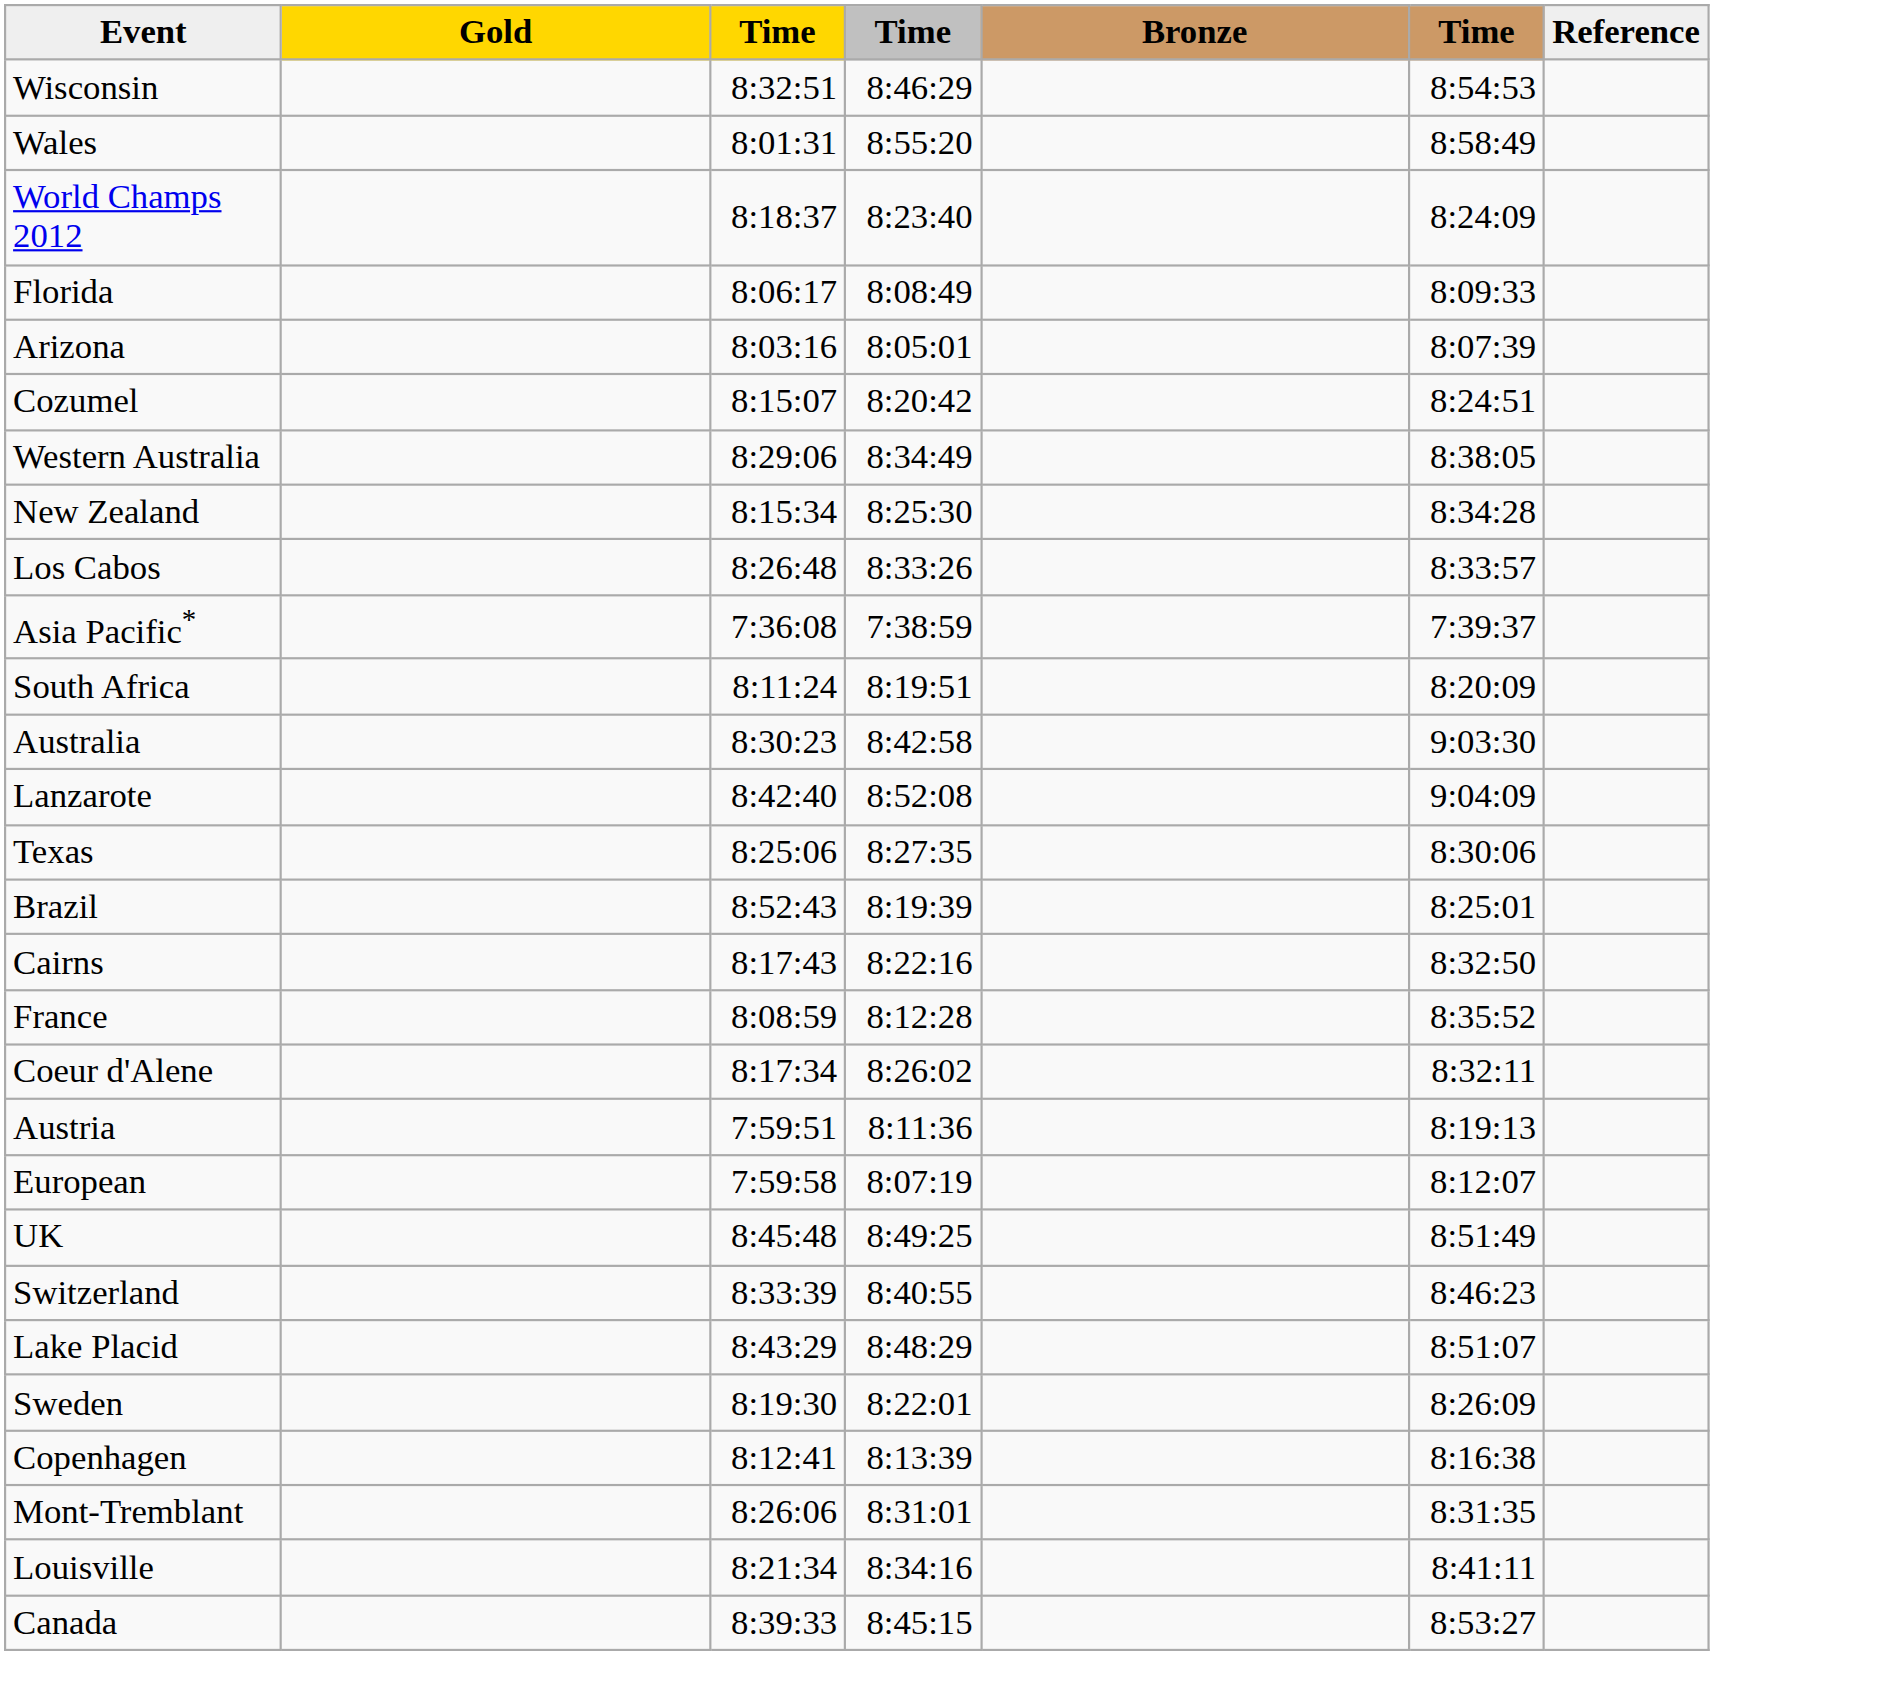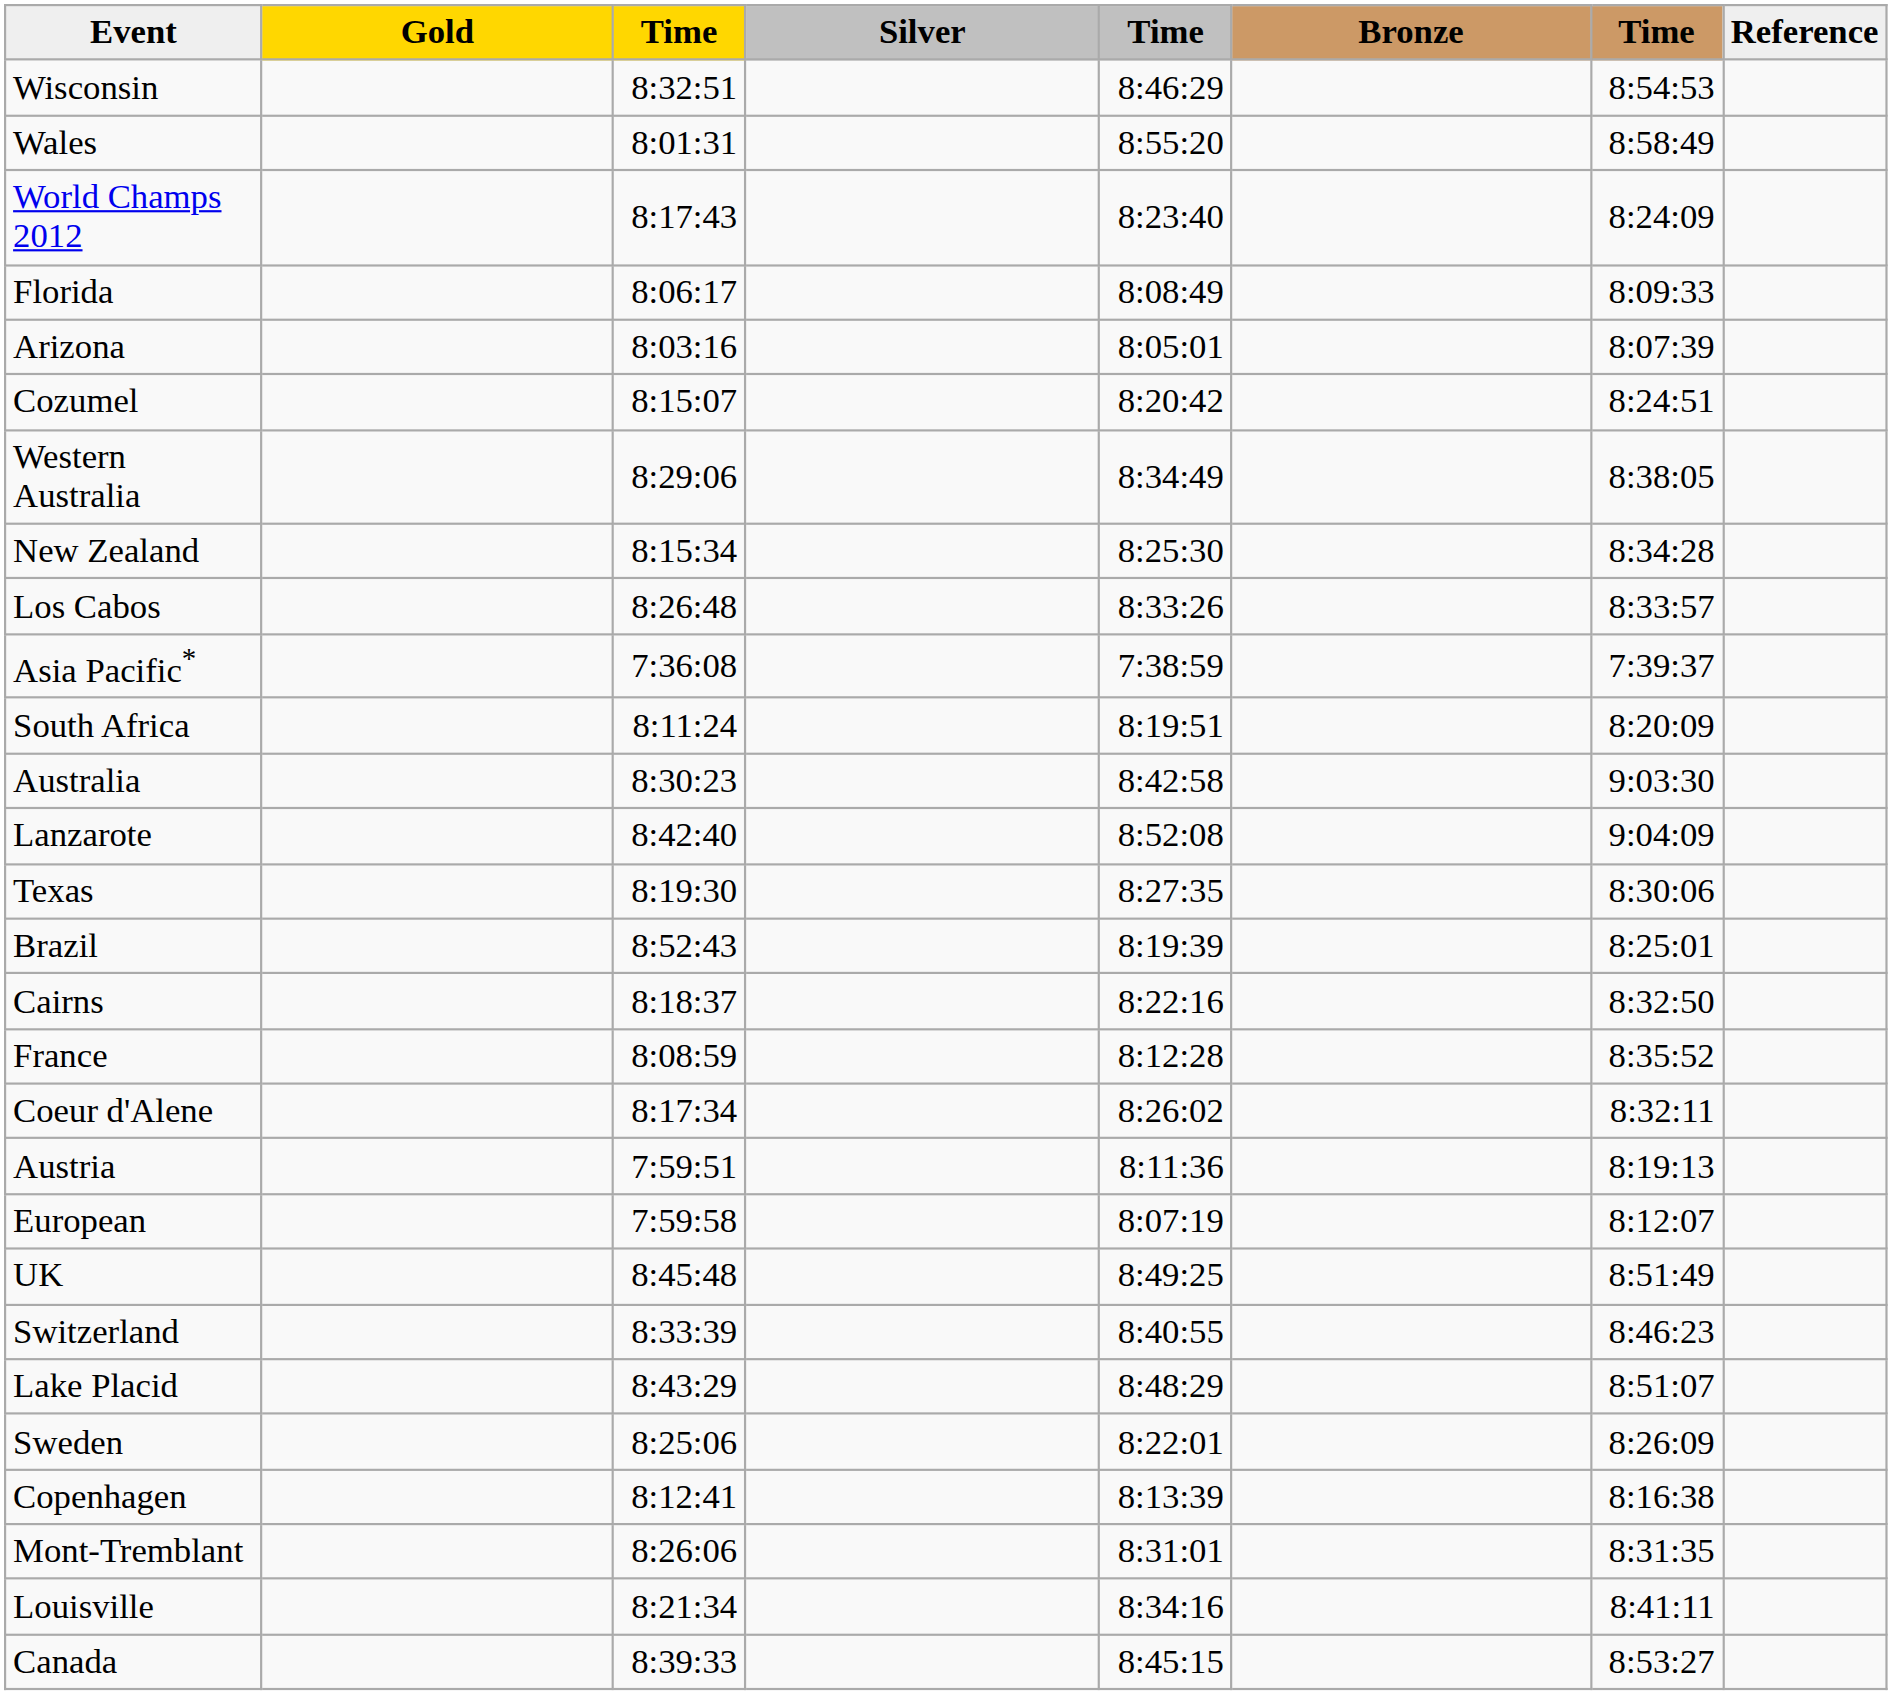 <table class="wikitable sortable">
 <tr align="center">
 <td width="120" bgcolor="efefef"><strong>Event</strong></td>
 <td width="190" bgcolor="gold"><strong>Gold</strong></td>
 <td width="55" bgcolor="gold"><strong>Time</strong></td>
+<td width="190" bgcolor="silver"><strong>Silver</strong></td>
 <td width="55" bgcolor="silver"><strong>Time</strong></td>
 <td width="190" bgcolor="cc9966"><strong>Bronze</strong></td>
 <td width="55" bgcolor="cc9966"><strong>Time</strong></td>
 <td class="unsortable" bgcolor="efefef"><strong>Reference</strong></td>
 </tr>
 <tr>
 <td>Wisconsin</td>
 <td></td>
 <td align="right">8:32:51</td>
+<td></td>
 <td align="right">8:46:29</td>
 <td></td>
 <td align="right">8:54:53</td>
 <td></td>
 </tr>
 <tr>
 <td>Wales</td>
 <td></td>
 <td align="right">8:01:31</td>
+<td></td>
 <td align="right">8:55:20</td>
 <td></td>
 <td align="right">8:58:49</td>
 <td></td>
 </tr>
 <tr>
 <td><a href='#'>World Champs 2012</a></td>
 <td></td>
-<td align="right">8:18:37</td>
+<td align="right">8:17:43</td>
+<td></td>
 <td align="right">8:23:40</td>
 <td></td>
 <td align="right">8:24:09</td>
 <td></td>
 </tr>
 <tr>
 <td>Florida</td>
 <td></td>
 <td align="right">8:06:17</td>
+<td></td>
 <td align="right">8:08:49</td>
 <td></td>
 <td align="right">8:09:33</td>
 <td></td>
 </tr>
 <tr>
 <td>Arizona</td>
 <td></td>
 <td align="right">8:03:16</td>
+<td></td>
 <td align="right">8:05:01</td>
 <td></td>
 <td align="right">8:07:39</td>
 <td></td>
 </tr>
 <tr>
 <td>Cozumel</td>
 <td></td>
 <td align="right">8:15:07</td>
+<td></td>
 <td align="right">8:20:42</td>
 <td></td>
 <td align="right">8:24:51</td>
 <td></td>
 </tr>
 <tr>
 <td>Western Australia</td>
 <td></td>
 <td align="right">8:29:06</td>
+<td></td>
 <td align="right">8:34:49</td>
 <td></td>
 <td align="right">8:38:05</td>
 <td></td>
 </tr>
 <tr>
 <td>New Zealand</td>
 <td></td>
 <td align="right">8:15:34</td>
+<td></td>
 <td align="right">8:25:30</td>
 <td></td>
 <td align="right">8:34:28</td>
 <td></td>
 </tr>
 <tr>
 <td>Los Cabos</td>
 <td></td>
 <td align="right">8:26:48</td>
+<td></td>
 <td align="right">8:33:26</td>
 <td></td>
 <td align="right">8:33:57</td>
 <td></td>
 </tr>
 <tr>
 <td>Asia Pacific<sup>*</sup></td>
 <td></td>
 <td align="right">7:36:08</td>
+<td></td>
 <td align="right">7:38:59</td>
 <td></td>
 <td align="right">7:39:37</td>
 <td></td>
 </tr>
 <tr>
 <td>South Africa</td>
 <td></td>
 <td align="right">8:11:24</td>
+<td></td>
 <td align="right">8:19:51</td>
 <td></td>
 <td align="right">8:20:09</td>
 <td></td>
 </tr>
 <tr>
 <td>Australia</td>
 <td></td>
 <td align="right">8:30:23</td>
+<td></td>
 <td align="right">8:42:58</td>
 <td></td>
 <td align="right">9:03:30</td>
 <td></td>
 </tr>
 <tr>
 <td>Lanzarote</td>
 <td></td>
 <td align="right">8:42:40</td>
+<td></td>
 <td align="right">8:52:08</td>
 <td></td>
 <td align="right">9:04:09</td>
 <td></td>
 </tr>
 <tr>
 <td>Texas</td>
 <td></td>
-<td align="right">8:25:06</td>
+<td align="right">8:19:30</td>
+<td></td>
 <td align="right">8:27:35</td>
 <td></td>
 <td align="right">8:30:06</td>
 <td></td>
 </tr>
 <tr>
 <td>Brazil</td>
 <td></td>
 <td align="right">8:52:43</td>
+<td></td>
 <td align="right">8:19:39</td>
 <td></td>
 <td align="right">8:25:01</td>
 <td></td>
 </tr>
 <tr>
 <td>Cairns</td>
 <td></td>
-<td align="right">8:17:43</td>
+<td align="right">8:18:37</td>
+<td></td>
 <td align="right">8:22:16</td>
 <td></td>
 <td align="right">8:32:50</td>
 <td></td>
 </tr>
 <tr>
 <td>France</td>
 <td></td>
 <td align="right">8:08:59</td>
+<td></td>
 <td align="right">8:12:28</td>
 <td></td>
 <td align="right">8:35:52</td>
 <td></td>
 </tr>
 <tr>
 <td>Coeur d'Alene</td>
 <td></td>
 <td align="right">8:17:34</td>
+<td></td>
 <td align="right">8:26:02</td>
 <td></td>
 <td align="right">8:32:11</td>
 <td></td>
 </tr>
 <tr>
 <td>Austria</td>
 <td></td>
 <td align="right">7:59:51</td>
+<td></td>
 <td align="right">8:11:36</td>
 <td></td>
 <td align="right">8:19:13</td>
 <td></td>
 </tr>
 <tr>
 <td>European</td>
 <td></td>
 <td align="right">7:59:58</td>
+<td></td>
 <td align="right">8:07:19</td>
 <td></td>
 <td align="right">8:12:07</td>
 <td></td>
 </tr>
 <tr>
 <td>UK</td>
 <td></td>
 <td align="right">8:45:48</td>
+<td></td>
 <td align="right">8:49:25</td>
 <td></td>
 <td align="right">8:51:49</td>
 <td></td>
 </tr>
 <tr>
 <td>Switzerland</td>
 <td></td>
 <td align="right">8:33:39</td>
+<td></td>
 <td align="right">8:40:55</td>
 <td></td>
 <td align="right">8:46:23</td>
 <td></td>
 </tr>
 <tr>
 <td>Lake Placid</td>
 <td></td>
 <td align="right">8:43:29</td>
+<td></td>
 <td align="right">8:48:29</td>
 <td></td>
 <td align="right">8:51:07</td>
 <td></td>
 </tr>
 <tr>
 <td>Sweden</td>
 <td></td>
-<td align="right">8:19:30</td>
+<td align="right">8:25:06</td>
+<td></td>
 <td align="right">8:22:01</td>
 <td></td>
 <td align="right">8:26:09</td>
 <td></td>
 </tr>
 <tr>
 <td>Copenhagen</td>
 <td></td>
 <td align="right">8:12:41</td>
+<td></td>
 <td align="right">8:13:39</td>
 <td></td>
 <td align="right">8:16:38</td>
 <td></td>
 </tr>
 <tr>
 <td>Mont-Tremblant</td>
 <td></td>
 <td align="right">8:26:06</td>
+<td></td>
 <td align="right">8:31:01</td>
 <td></td>
 <td align="right">8:31:35</td>
 <td></td>
 </tr>
 <tr>
 <td>Louisville</td>
 <td></td>
 <td align="right">8:21:34</td>
+<td></td>
 <td align="right">8:34:16</td>
 <td></td>
 <td align="right">8:41:11</td>
 <td></td>
 </tr>
 <tr>
 <td>Canada</td>
 <td></td>
 <td align="right">8:39:33</td>
+<td></td>
 <td align="right">8:45:15</td>
 <td></td>
 <td align="right">8:53:27</td>
 <td></td>
 </tr>
 </table>
